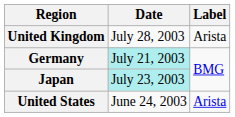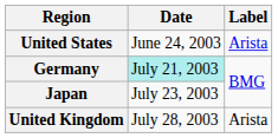 <table class="wikitable plainrowheaders">
 <tr>
 <th scope="col">Region</th>
 <th scope="col">Date</th>
 <th scope="col">Label</th>
 </tr>
 <tr>
-<th scope="row">United Kingdom</th>
-<td>July 28, 2003</td>
-<td>Arista</td>
+<th scope="row">United States</th>
+<td>June 24, 2003</td>
+<td><a href='#'>Arista</a></td>
 </tr>
 <tr>
 <th scope="row">Germany</th>
 <td style="background: paleturquoise;">July 21, 2003</td>
 <td align="left" rowspan="2"><a href='#'>BMG</a></td>
 </tr>
 <tr>
 <th scope="row">Japan</th>
-<td style="background: paleturquoise;">July 23, 2003</td>
+<td>July 23, 2003</td>
 </tr>
 <tr>
-<th scope="row">United States</th>
-<td>June 24, 2003</td>
-<td><a href='#'>Arista</a></td>
+<th scope="row">United Kingdom</th>
+<td>July 28, 2003</td>
+<td>Arista</td>
 </tr>
 </table>
